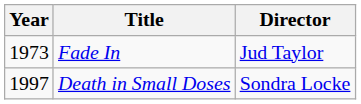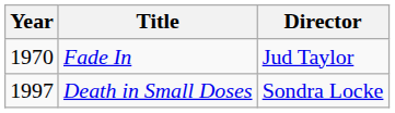 <table class="wikitable">
 <tr>
 <th>Year</th>
 <th>Title</th>
 <th>Director</th>
 </tr>
 <tr>
-<td>1973</td>
+<td>1970</td>
 <td><em><a href='#'>Fade In</a></em></td>
 <td><a href='#'>Jud Taylor</a></td>
 </tr>
 <tr>
 <td>1997</td>
 <td><em><a href='#'>Death in Small Doses</a></em></td>
 <td><a href='#'>Sondra Locke</a></td>
 </tr>
 </table>
